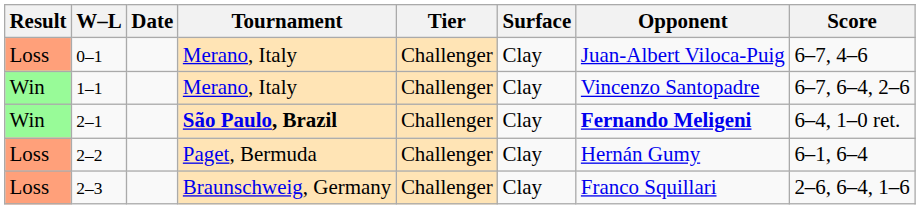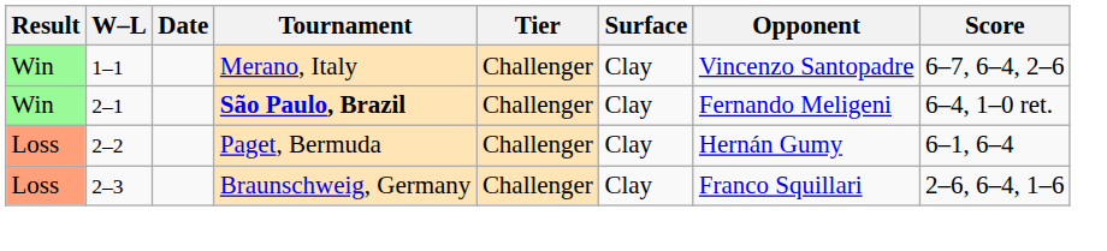 <table class="sortable wikitable">
 <tr>
 <th>Result</th>
 <th class="unsortable">W–L</th>
 <th>Date</th>
 <th>Tournament</th>
 <th>Tier</th>
 <th>Surface</th>
 <th>Opponent</th>
 <th class="unsortable">Score</th>
-</tr>
-<tr>
-<td bgcolor=FFA07A>Loss</td>
-<td><small>0–1</small></td>
-<td></td>
-<td style="background:moccasin;"><a href='#'>Merano</a>, Italy</td>
-<td style="background:moccasin;">Challenger</td>
-<td>Clay</td>
-<td> <a href='#'>Juan-Albert Viloca-Puig</a></td>
-<td>6–7, 4–6</td>
 </tr>
 <tr>
 <td bgcolor=98FB98>Win</td>
 <td><small>1–1</small></td>
 <td></td>
 <td style="background:moccasin;"><a href='#'>Merano</a>, Italy</td>
 <td style="background:moccasin;">Challenger</td>
 <td>Clay</td>
 <td> <a href='#'>Vincenzo Santopadre</a></td>
 <td>6–7, 6–4, 2–6</td>
 </tr>
 <tr>
 <td bgcolor=98FB98>Win</td>
 <td><small>2–1</small></td>
 <td></td>
 <td style="background:moccasin;"><strong><a href='#'>São Paulo</a>, Brazil</strong></td>
 <td style="background:moccasin;">Challenger</td>
 <td>Clay</td>
-<td><strong> <a href='#'>Fernando Meligeni</a></strong></td>
+<td> <a href='#'>Fernando Meligeni</a></td>
 <td>6–4, 1–0 ret.</td>
 </tr>
 <tr>
 <td bgcolor=FFA07A>Loss</td>
 <td><small>2–2</small></td>
 <td></td>
 <td style="background:moccasin;"><a href='#'>Paget</a>, Bermuda</td>
 <td style="background:moccasin;">Challenger</td>
 <td>Clay</td>
 <td> <a href='#'>Hernán Gumy</a></td>
 <td>6–1, 6–4</td>
 </tr>
 <tr>
 <td bgcolor=FFA07A>Loss</td>
 <td><small>2–3</small></td>
 <td></td>
 <td style="background:moccasin;"><a href='#'>Braunschweig</a>, Germany</td>
 <td style="background:moccasin;">Challenger</td>
 <td>Clay</td>
 <td> <a href='#'>Franco Squillari</a></td>
 <td>2–6, 6–4, 1–6</td>
 </tr>
 </table>
